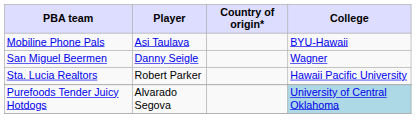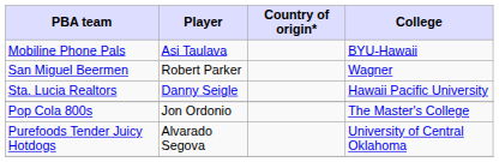 <table class="wikitable">
 <tr>
 <th style="background:#DDDDFF;">PBA team</th>
 <th style="background:#DDDDFF;">Player</th>
 <th style="background:#DDDDFF;">Country of origin*</th>
 <th style="background:#DDDDFF;">College</th>
 </tr>
 <tr>
 <td><a href='#'>Mobiline Phone Pals</a></td>
 <td><a href='#'>Asi Taulava</a></td>
 <td></td>
 <td><a href='#'>BYU-Hawaii</a></td>
 </tr>
 <tr>
 <td><a href='#'>San Miguel Beermen</a></td>
-<td><a href='#'>Danny Seigle</a></td>
+<td>Robert Parker</td>
 <td></td>
 <td><a href='#'>Wagner</a></td>
 </tr>
 <tr>
 <td><a href='#'>Sta. Lucia Realtors</a></td>
-<td>Robert Parker</td>
+<td><a href='#'>Danny Seigle</a></td>
 <td></td>
 <td><a href='#'>Hawaii Pacific University</a></td>
 </tr>
 <tr>
 </tr>
 <tr>
+<td><a href='#'>Pop Cola 800s</a></td>
+<td>Jon Ordonio</td>
+<td></td>
+<td><a href='#'>The Master's College</a></td>
+</tr>
+<tr>
 <td><a href='#'>Purefoods Tender Juicy Hotdogs</a></td>
 <td>Alvarado Segova</td>
 <td></td>
-<td style="background: lightblue;"><a href='#'>University of Central Oklahoma</a></td>
+<td><a href='#'>University of Central Oklahoma</a></td>
 </tr>
 <tr>
 </tr>
 </table>
